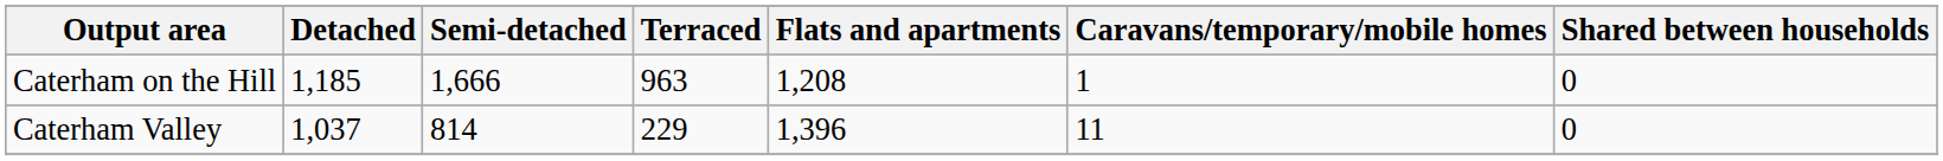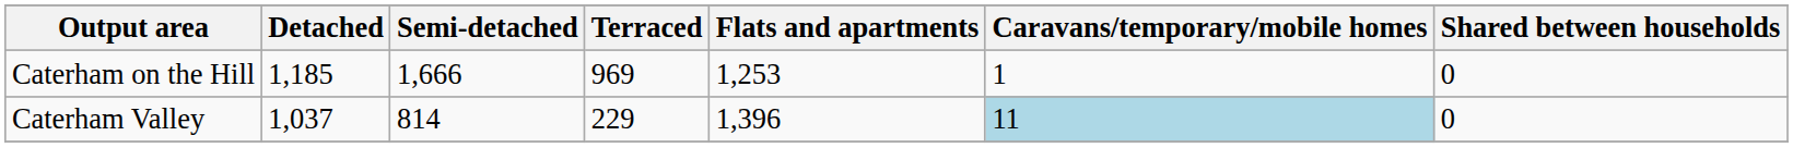 <table class="wikitable">
 <tr>
 </tr>
 <tr>
 <th>Output area</th>
 <th>Detached</th>
 <th>Semi-detached</th>
 <th>Terraced</th>
 <th>Flats and apartments</th>
 <th>Caravans/temporary/mobile homes</th>
 <th>Shared between households</th>
 </tr>
 <tr>
 <td>Caterham on the Hill</td>
 <td>1,185</td>
 <td>1,666</td>
-<td>963</td>
-<td>1,208</td>
+<td>969</td>
+<td>1,253</td>
 <td>1</td>
 <td>0</td>
 </tr>
 <tr>
 <td>Caterham Valley</td>
 <td>1,037</td>
 <td>814</td>
 <td>229</td>
 <td>1,396</td>
-<td>11</td>
+<td style="background: lightblue;">11</td>
 <td>0</td>
 </tr>
 <tr>
 </tr>
 </table>
